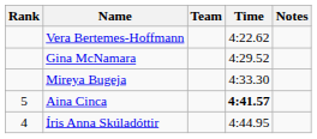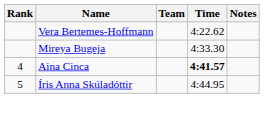 <table class="wikitable sortable" style="text-align:center">
 <tr>
 <th>Rank</th>
 <th>Name</th>
 <th>Team</th>
 <th>Time</th>
 <th>Notes</th>
 </tr>
 <tr>
 <td></td>
 <td align="left"><a href='#'>Vera Bertemes-Hoffmann</a></td>
 <td align=left></td>
 <td>4:22.62</td>
 <td></td>
 </tr>
 <tr>
 <td></td>
-<td align="left"><a href='#'>Gina McNamara</a></td>
-<td align=left></td>
-<td>4:29.52</td>
-<td></td>
-</tr>
-<tr>
-<td></td>
 <td align="left"><a href='#'>Mireya Bugeja</a></td>
 <td align=left></td>
 <td>4:33.30</td>
 <td></td>
 </tr>
 <tr>
-<td>5</td>
+<td>4</td>
 <td align="left"><a href='#'>Aina Cinca</a></td>
 <td align=left></td>
 <td><strong>4:41.57</strong></td>
 <td></td>
 </tr>
 <tr>
-<td>4</td>
+<td>5</td>
 <td align="left"><a href='#'>Íris Anna Skúladóttir</a></td>
 <td align=left></td>
 <td>4:44.95</td>
 <td></td>
 </tr>
 </table>
